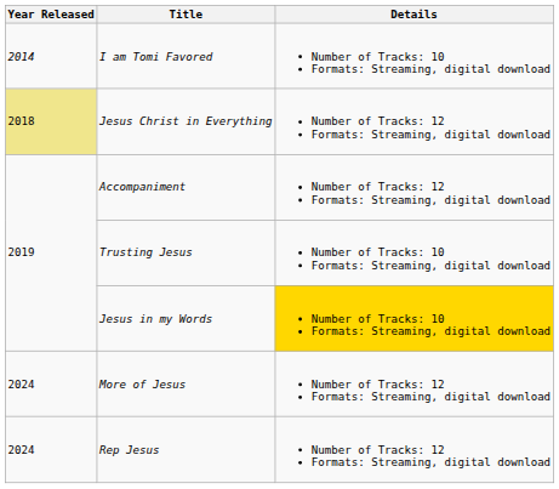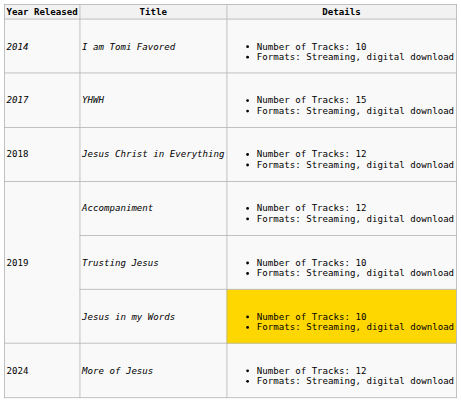 <table class="wikitable">
 <tr>
 <th>Year Released</th>
 <th>Title</th>
 <th>Details</th>
 </tr>
 <tr>
 <td><em>2014</em></td>
 <td><em>I am Tomi Favored</em></td>
 <td><br><ul><li>Number of Tracks: 10</li><li>Formats: Streaming, digital download</li></ul></td>
 </tr>
 <tr>
-<td style="background: khaki;">2018</td>
+<td><em>2017</em></td>
+<td><em>YHWH</em></td>
+<td><br><ul><li>Number of Tracks: 15</li><li>Formats: Streaming, digital download</li></ul></td>
+</tr>
+<tr>
+<td>2018</td>
 <td><em>Jesus Christ in Everything</em></td>
 <td><br><ul><li>Number of Tracks: 12</li><li>Formats: Streaming, digital download</li></ul></td>
 </tr>
 <tr>
 <td rowspan="3">2019</td>
 <td><em>Accompaniment</em></td>
 <td><br><ul><li>Number of Tracks: 12</li><li>Formats: Streaming, digital download</li></ul></td>
 </tr>
 <tr>
 <td><em>Trusting Jesus</em></td>
 <td><br><ul><li>Number of Tracks: 10</li><li>Formats: Streaming, digital download</li></ul></td>
 </tr>
 <tr>
 <td><em>Jesus in my Words</em></td>
 <td style="background: gold;"><br><ul><li>Number of Tracks: 10</li><li>Formats: Streaming, digital download</li></ul></td>
 </tr>
 <tr>
 <td>2024</td>
 <td><em>More of Jesus</em></td>
 <td><br><ul><li>Number of Tracks: 12</li><li>Formats: Streaming, digital download</li></ul></td>
 </tr>
-<tr>
-<td>2024</td>
-<td><em>Rep Jesus</em></td>
-<td><br><ul><li>Number of Tracks: 12</li><li>Formats: Streaming, digital download</li></ul></td>
-</tr>
 </table>
